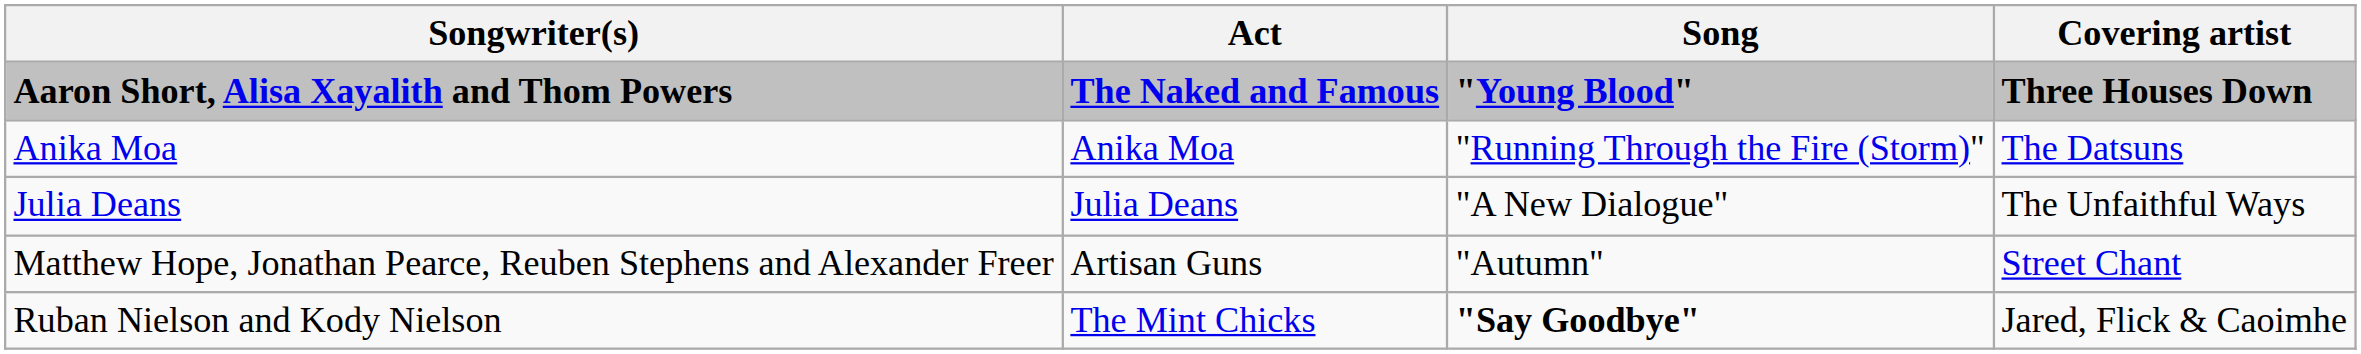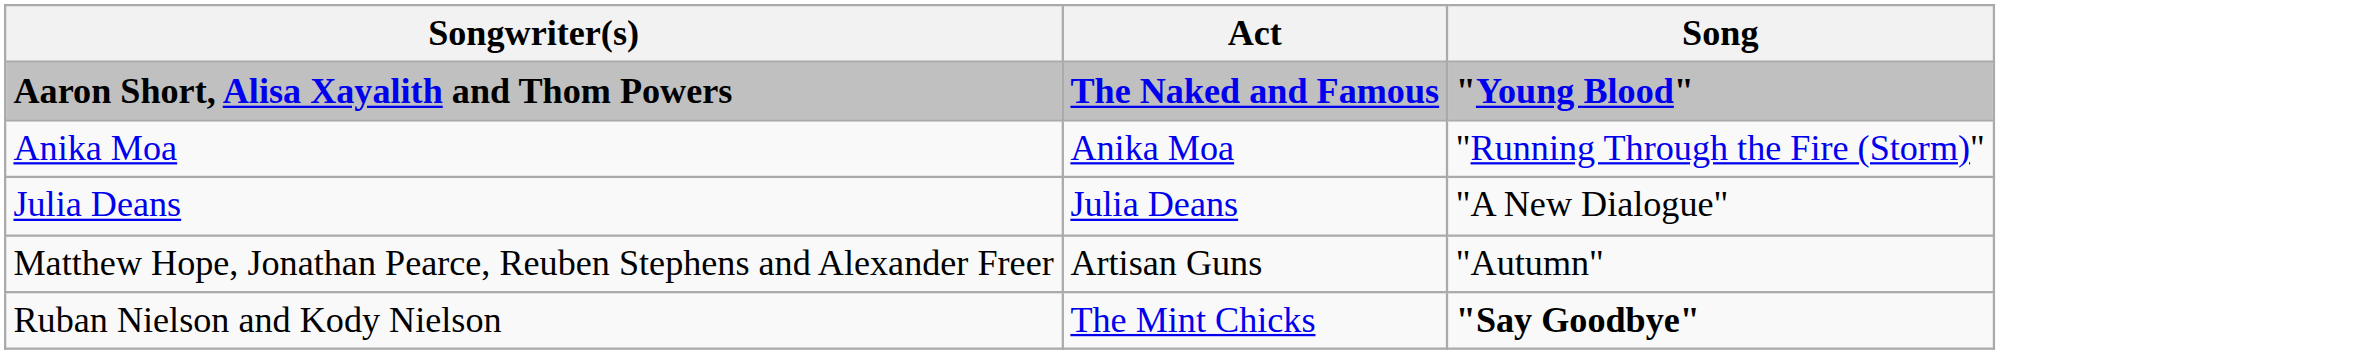 <table class="wikitable">
 <tr>
 <th>Songwriter(s)</th>
 <th>Act</th>
 <th>Song</th>
-<th>Covering artist</th>
 </tr>
 <tr bgcolor="silver">
 <td><strong>Aaron Short, <a href='#'>Alisa Xayalith</a> and Thom Powers</strong></td>
 <td><strong><a href='#'>The Naked and Famous</a></strong></td>
 <td><strong>"<a href='#'>Young Blood</a>"</strong></td>
-<td><strong>Three Houses Down</strong></td>
 </tr>
 <tr>
 <td><a href='#'>Anika Moa</a></td>
 <td><a href='#'>Anika Moa</a></td>
 <td>"<a href='#'>Running Through the Fire (Storm)</a>"</td>
-<td><a href='#'>The Datsuns</a></td>
 </tr>
 <tr>
 <td><a href='#'>Julia Deans</a></td>
 <td><a href='#'>Julia Deans</a></td>
 <td>"A New Dialogue"</td>
-<td>The Unfaithful Ways</td>
 </tr>
 <tr>
 <td>Matthew Hope, Jonathan Pearce, Reuben Stephens and Alexander Freer</td>
 <td>Artisan Guns</td>
 <td>"Autumn"</td>
-<td><a href='#'>Street Chant</a></td>
 </tr>
 <tr>
 <td>Ruban Nielson and Kody Nielson</td>
 <td><a href='#'>The Mint Chicks</a></td>
 <td><strong>"Say Goodbye"</strong></td>
-<td>Jared, Flick & Caoimhe</td>
 </tr>
 </table>
